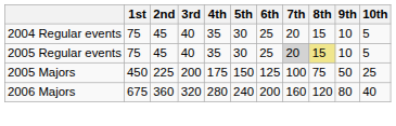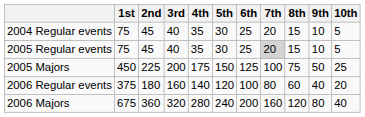 <table class="wikitable">
 <tr>
 <th></th>
 <th>1st</th>
 <th>2nd</th>
 <th>3rd</th>
 <th>4th</th>
 <th>5th</th>
 <th>6th</th>
 <th>7th</th>
 <th>8th</th>
 <th>9th</th>
 <th>10th</th>
 </tr>
 <tr>
 <td>2004 Regular events</td>
 <td>75</td>
 <td>45</td>
 <td>40</td>
 <td>35</td>
 <td>30</td>
 <td>25</td>
 <td>20</td>
 <td>15</td>
 <td>10</td>
 <td>5</td>
 </tr>
 <tr>
 <td>2005 Regular events</td>
 <td>75</td>
 <td>45</td>
 <td>40</td>
 <td>35</td>
 <td>30</td>
 <td>25</td>
 <td style="background: lightgrey;">20</td>
-<td style="background: khaki;">15</td>
+<td>15</td>
 <td>10</td>
 <td>5</td>
 </tr>
 <tr>
 <td>2005 Majors</td>
 <td>450</td>
 <td>225</td>
 <td>200</td>
 <td>175</td>
 <td>150</td>
 <td>125</td>
 <td>100</td>
 <td>75</td>
 <td>50</td>
 <td>25</td>
 </tr>
 <tr>
+<td>2006 Regular events</td>
+<td>375</td>
+<td>180</td>
+<td>160</td>
+<td>140</td>
+<td>120</td>
+<td>100</td>
+<td>80</td>
+<td>60</td>
+<td>40</td>
+<td>20</td>
+</tr>
+<tr>
 <td>2006 Majors</td>
 <td>675</td>
 <td>360</td>
 <td>320</td>
 <td>280</td>
 <td>240</td>
 <td>200</td>
 <td>160</td>
 <td>120</td>
 <td>80</td>
 <td>40</td>
 </tr>
 </table>
